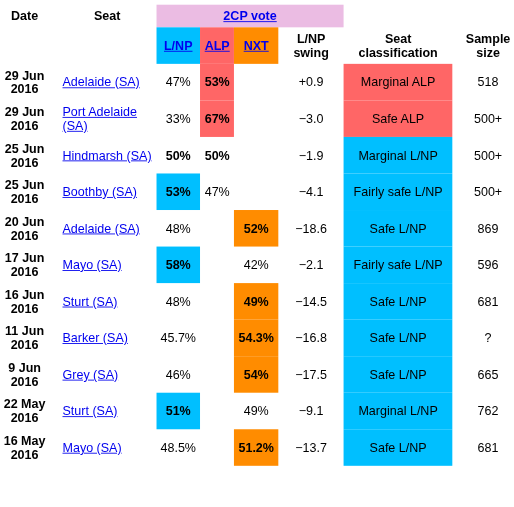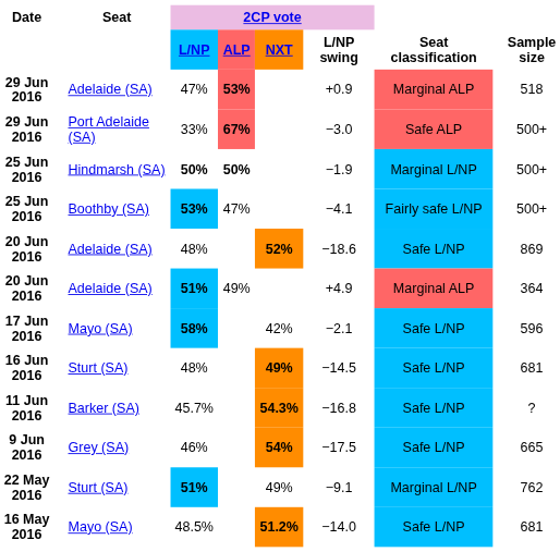 <table class="toccolours" cellpadding="5" cellspacing="0" style="text-align:center; margin:.4em; font-size:90%;">
 <tr>
 </tr>
 <tr>
 <th></th>
 <th></th>
 <th></th>
 </tr>
 <tr>
 <th>Date</th>
 <th>Seat</th>
 <th style="background:#ebbce3" colspan="4"><a href='#'>2CP vote</a></th>
 </tr>
 <tr>
 <th colspan=2></th>
 <th style="background:#00bfff"><a href='#'>L/NP</a></th>
 <th style="background:#f66"><a href='#'>ALP</a></th>
 <th style="background:#ff8C00"><a href='#'>NXT</a></th>
 <th>L/NP swing</th>
 <th>Seat classification</th>
 <th>Sample size</th>
 </tr>
 <tr>
 <th>29 Jun 2016</th>
 <td style="text-align:left;"><a href='#'>Adelaide (SA)</a></td>
 <td>47%</td>
 <td style="background:#f66"><strong>53%</strong></td>
 <td></td>
 <td>+0.9</td>
 <td style="background:#f66">Marginal ALP</td>
 <td>518</td>
 </tr>
 <tr>
 <th>29 Jun 2016</th>
 <td style="text-align:left;"><a href='#'>Port Adelaide (SA)</a></td>
 <td>33%</td>
 <td style="background:#f66"><strong>67%</strong></td>
 <td></td>
 <td>−3.0</td>
 <td style="background:#f66">Safe ALP</td>
 <td>500+</td>
 </tr>
 <tr>
 <th>25 Jun 2016</th>
 <td style="text-align:left;"><a href='#'>Hindmarsh (SA)</a></td>
 <td><strong>50%</strong></td>
 <td><strong>50%</strong></td>
 <td></td>
 <td>−1.9</td>
 <td style="background:#00bfff">Marginal L/NP</td>
 <td>500+</td>
 </tr>
 <tr>
 <th>25 Jun 2016</th>
 <td style="text-align:left;"><a href='#'>Boothby (SA)</a></td>
 <td style="background:#00bfff"><strong>53%</strong></td>
 <td>47%</td>
 <td></td>
 <td>−4.1</td>
 <td style="background:#00bfff">Fairly safe L/NP</td>
 <td>500+</td>
 </tr>
 <tr>
 <th>20 Jun 2016</th>
 <td style="text-align:left;"><a href='#'>Adelaide (SA)</a></td>
 <td>48%</td>
 <td></td>
 <td style="background:#ff8C00"><strong>52%</strong></td>
 <td>−18.6</td>
 <td style="background:#00bfff">Safe L/NP</td>
 <td>869</td>
 </tr>
 <tr>
+<th>20 Jun 2016</th>
+<td style="text-align:left;"><a href='#'>Adelaide (SA)</a></td>
+<td style="background:#00bfff"><strong>51%</strong></td>
+<td>49%</td>
+<td></td>
+<td>+4.9</td>
+<td style="background:#f66">Marginal ALP</td>
+<td>364</td>
+</tr>
+<tr>
 <th>17 Jun 2016</th>
 <td style="text-align:left;"><a href='#'>Mayo (SA)</a></td>
 <td style="background:#00bfff"><strong>58%</strong></td>
 <td></td>
 <td>42%</td>
 <td>−2.1</td>
-<td style="background:#00bfff">Fairly safe L/NP</td>
+<td style="background:#00bfff">Safe L/NP</td>
 <td>596</td>
 </tr>
 <tr>
 <th>16 Jun 2016</th>
 <td style="text-align:left;"><a href='#'>Sturt (SA)</a></td>
 <td>48%</td>
 <td></td>
 <td style="background:#ff8C00"><strong>49%</strong></td>
 <td>−14.5</td>
 <td style="background:#00bfff">Safe L/NP</td>
 <td>681</td>
 </tr>
 <tr>
 <th>11 Jun 2016</th>
 <td style="text-align:left;"><a href='#'>Barker (SA)</a></td>
 <td>45.7%</td>
 <td></td>
 <td style="background:#ff8C00"><strong>54.3%</strong></td>
 <td>−16.8</td>
 <td style="background:#00bfff">Safe L/NP</td>
 <td>?</td>
 </tr>
 <tr>
 <th>9 Jun 2016</th>
 <td style="text-align:left;"><a href='#'>Grey (SA)</a></td>
 <td>46%</td>
 <td></td>
 <td style="background:#ff8C00"><strong>54%</strong></td>
 <td>−17.5</td>
 <td style="background:#00bfff">Safe L/NP</td>
 <td>665</td>
 </tr>
 <tr>
 <th>22 May 2016</th>
 <td style="text-align:left;"><a href='#'>Sturt (SA)</a></td>
 <td style="background:#00bfff"><strong>51%</strong></td>
 <td></td>
 <td>49%</td>
 <td>−9.1</td>
 <td style="background:#00bfff">Marginal L/NP</td>
 <td>762</td>
 </tr>
 <tr>
 <th>16 May 2016</th>
 <td style="text-align:left;"><a href='#'>Mayo (SA)</a></td>
 <td>48.5%</td>
 <td></td>
 <td style="background:#ff8C00"><strong>51.2%</strong></td>
-<td>−13.7</td>
+<td>−14.0</td>
 <td style="background:#00bfff">Safe L/NP</td>
 <td>681</td>
 </tr>
 </table>
